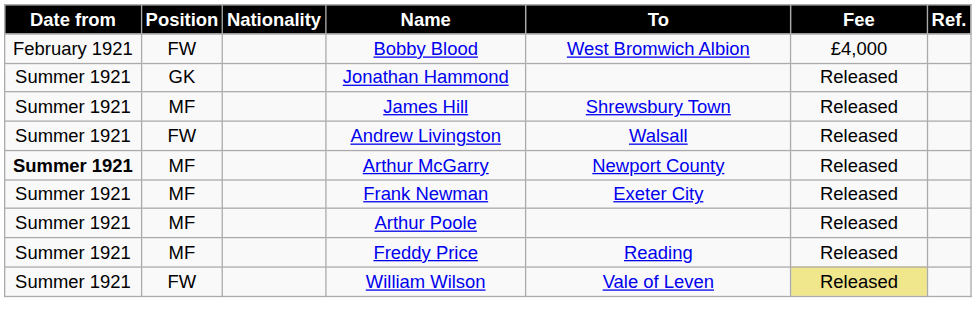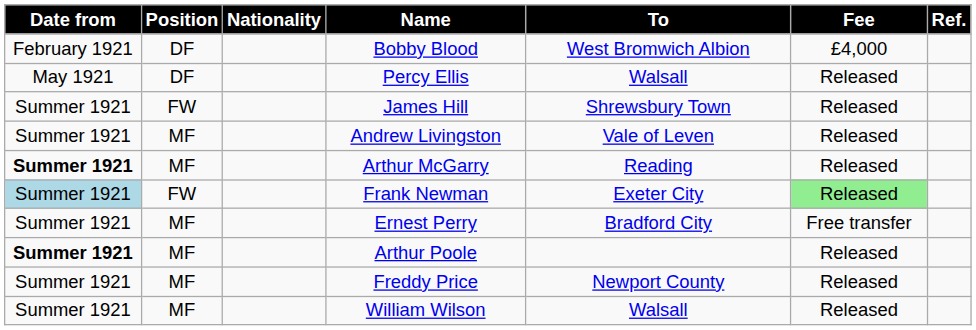 <table class="wikitable" style="text-align:center; font-size:90%; ">
 <tr>
 <th style="background:#000000; color:white; width:100px;">Date from</th>
 <th style="background:#000000; color:white; width:50px;">Position</th>
 <th style="background:#000000; color:white; width:50px;">Nationality</th>
 <th style="background:#000000; color:white; width:150px;">Name</th>
 <th style="background:#000000; color:white; width:200px;">To</th>
 <th style="background:#000000; color:white; width:100px;">Fee</th>
 <th style="background:#000000; color:white; width:25px;">Ref.</th>
 </tr>
 <tr>
 <td>February 1921</td>
-<td>FW</td>
+<td>DF</td>
 <td></td>
 <td><a href='#'>Bobby Blood</a></td>
 <td><a href='#'>West Bromwich Albion</a></td>
 <td>£4,000</td>
 <td></td>
 </tr>
 <tr>
-<td>Summer 1921</td>
-<td>GK</td>
+<td>May 1921</td>
+<td>DF</td>
 <td></td>
-<td><a href='#'>Jonathan Hammond</a></td>
-<td></td>
+<td><a href='#'>Percy Ellis</a></td>
+<td><a href='#'>Walsall</a></td>
 <td>Released</td>
 <td></td>
 </tr>
 <tr>
 <td>Summer 1921</td>
-<td>MF</td>
+<td>FW</td>
 <td></td>
 <td><a href='#'>James Hill</a></td>
 <td><a href='#'>Shrewsbury Town</a></td>
 <td>Released</td>
 <td></td>
 </tr>
 <tr>
 <td>Summer 1921</td>
-<td>FW</td>
+<td>MF</td>
 <td></td>
 <td><a href='#'>Andrew Livingston</a></td>
-<td><a href='#'>Walsall</a></td>
+<td> <a href='#'>Vale of Leven</a></td>
 <td>Released</td>
 <td></td>
 </tr>
 <tr>
 <td><strong>Summer 1921</strong></td>
 <td>MF</td>
 <td></td>
 <td><a href='#'>Arthur McGarry</a></td>
-<td><a href='#'>Newport County</a></td>
+<td><a href='#'>Reading</a></td>
 <td>Released</td>
+<td></td>
+</tr>
+<tr>
+<td style="background: lightblue;">Summer 1921</td>
+<td>FW</td>
+<td></td>
+<td><a href='#'>Frank Newman</a></td>
+<td><a href='#'>Exeter City</a></td>
+<td style="background: lightgreen;">Released</td>
 <td></td>
 </tr>
 <tr>
 <td>Summer 1921</td>
 <td>MF</td>
 <td></td>
-<td><a href='#'>Frank Newman</a></td>
-<td><a href='#'>Exeter City</a></td>
-<td>Released</td>
+<td><a href='#'>Ernest Perry</a></td>
+<td><a href='#'>Bradford City</a></td>
+<td>Free transfer</td>
 <td></td>
 </tr>
 <tr>
-<td>Summer 1921</td>
+<td><strong>Summer 1921</strong></td>
 <td>MF</td>
 <td></td>
 <td><a href='#'>Arthur Poole</a></td>
 <td></td>
 <td>Released</td>
 <td></td>
 </tr>
 <tr>
 <td>Summer 1921</td>
 <td>MF</td>
 <td></td>
 <td><a href='#'>Freddy Price</a></td>
-<td><a href='#'>Reading</a></td>
+<td><a href='#'>Newport County</a></td>
 <td>Released</td>
 <td></td>
 </tr>
 <tr>
 <td>Summer 1921</td>
-<td>FW</td>
+<td>MF</td>
 <td></td>
 <td><a href='#'>William Wilson</a></td>
-<td> <a href='#'>Vale of Leven</a></td>
-<td style="background: khaki;">Released</td>
+<td><a href='#'>Walsall</a></td>
+<td>Released</td>
 <td></td>
 </tr>
 </table>
